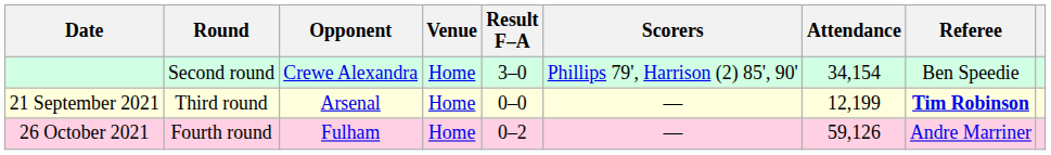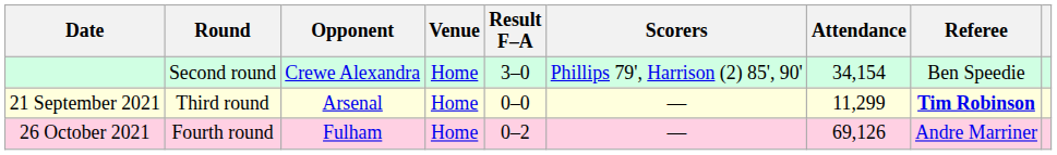 <table class="wikitable sortable" style="text-align:center">
 <tr>
 <th>Date</th>
 <th>Round</th>
 <th>Opponent</th>
 <th>Venue</th>
 <th>Result<br>F–A</th>
 <th class="unsortable">Scorers</th>
 <th>Attendance</th>
 <th class="unsortable">Referee</th>
 <th></th>
 </tr>
 <tr bgcolor="#d0ffe3">
 <td></td>
 <td>Second round</td>
 <td><a href='#'>Crewe Alexandra</a></td>
 <td><a href='#'>Home</a></td>
 <td>3–0</td>
 <td><a href='#'>Phillips</a> 79', <a href='#'>Harrison</a> (2) 85', 90'</td>
 <td>34,154</td>
 <td>Ben Speedie</td>
 <td></td>
 </tr>
 <tr bgcolor="#ffffdd">
 <td>21 September 2021</td>
 <td>Third round</td>
 <td><a href='#'>Arsenal</a></td>
 <td><a href='#'>Home</a></td>
 <td>0–0 </td>
 <td>—</td>
-<td>12,199</td>
+<td>11,299</td>
 <td><strong><a href='#'>Tim Robinson</a></strong></td>
 <td></td>
 </tr>
 <tr bgcolor="#ffd0e3">
 <td>26 October 2021</td>
 <td>Fourth round</td>
 <td><a href='#'>Fulham</a></td>
 <td><a href='#'>Home</a></td>
 <td>0–2</td>
 <td>—</td>
-<td>59,126</td>
+<td>69,126</td>
 <td><a href='#'>Andre Marriner</a></td>
 <td></td>
 </tr>
 </table>
